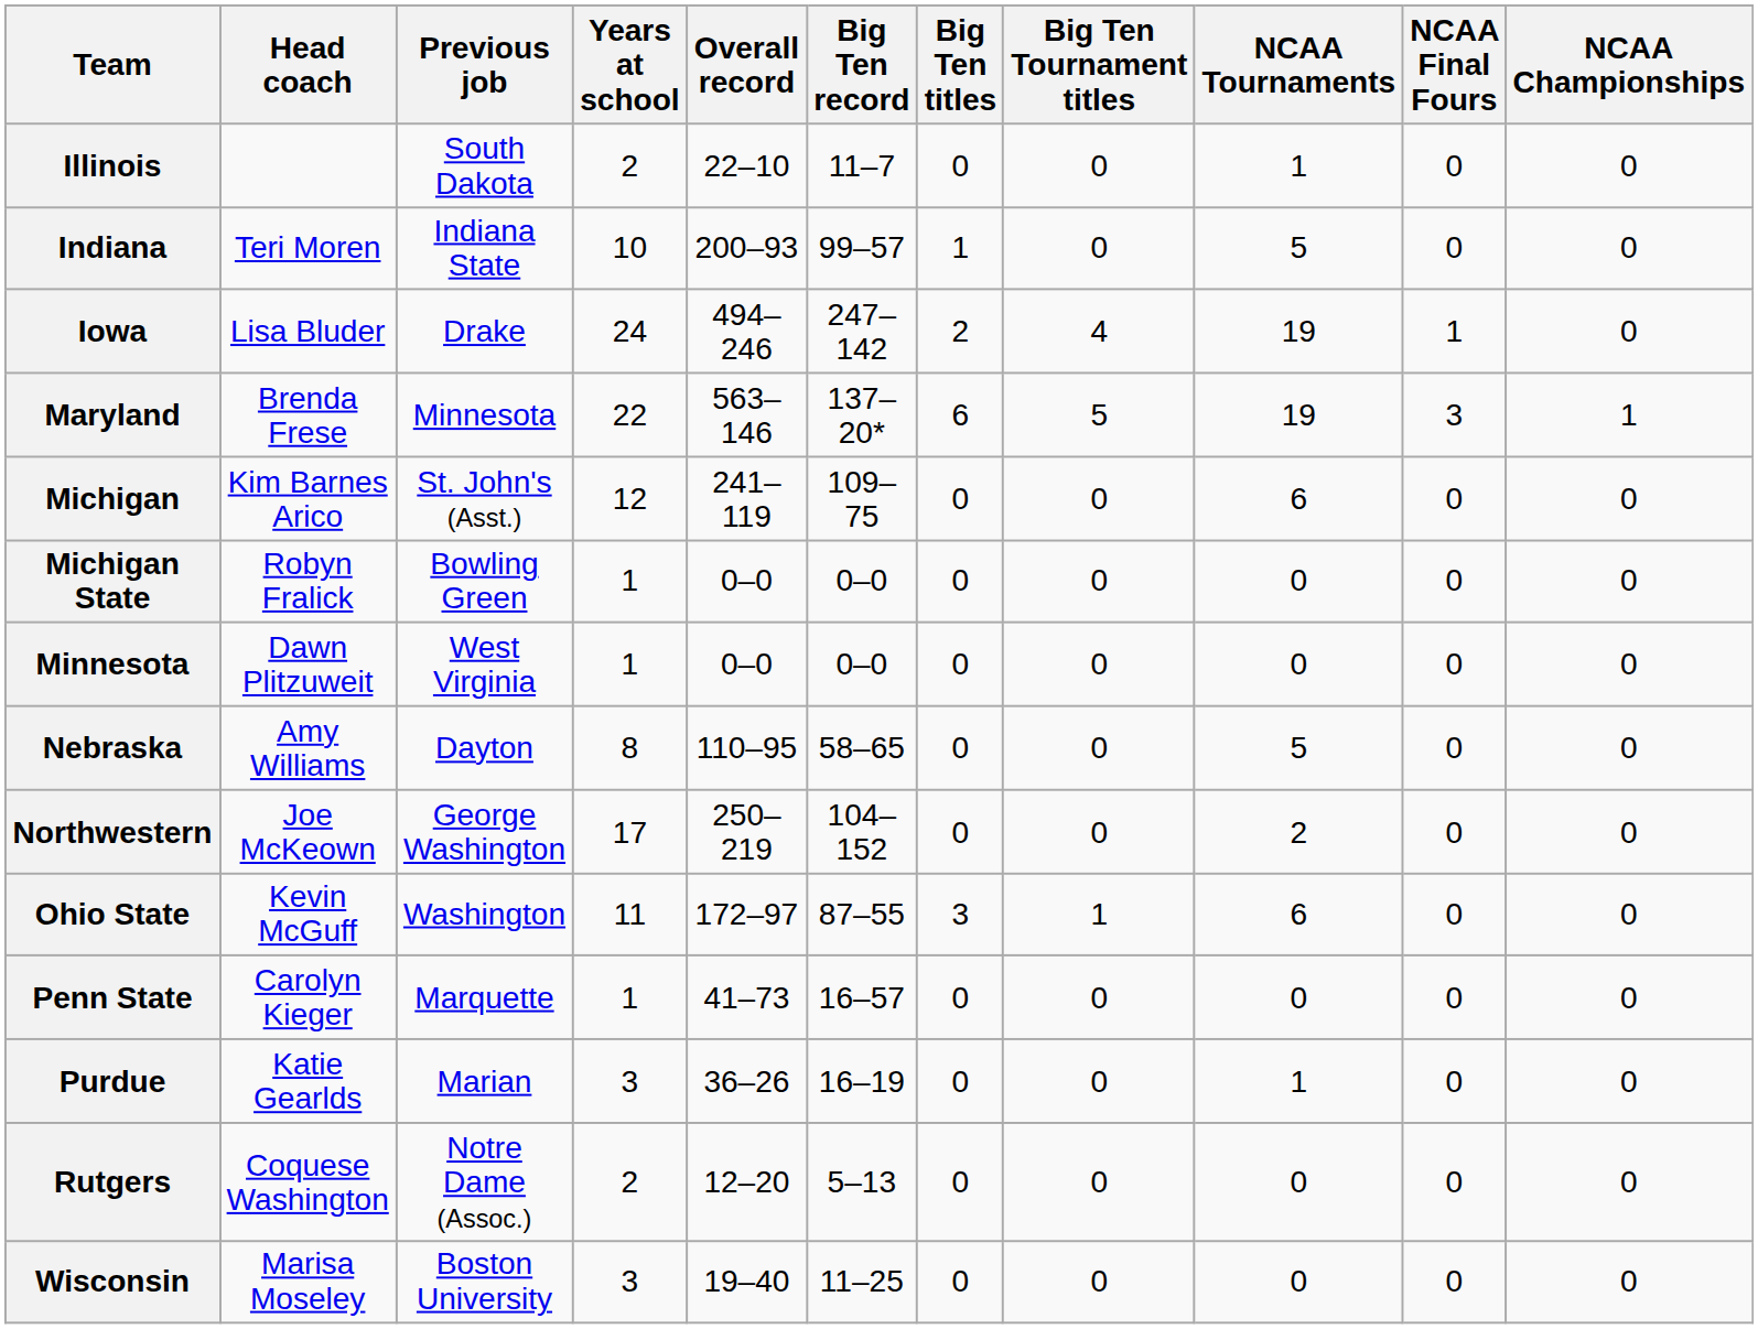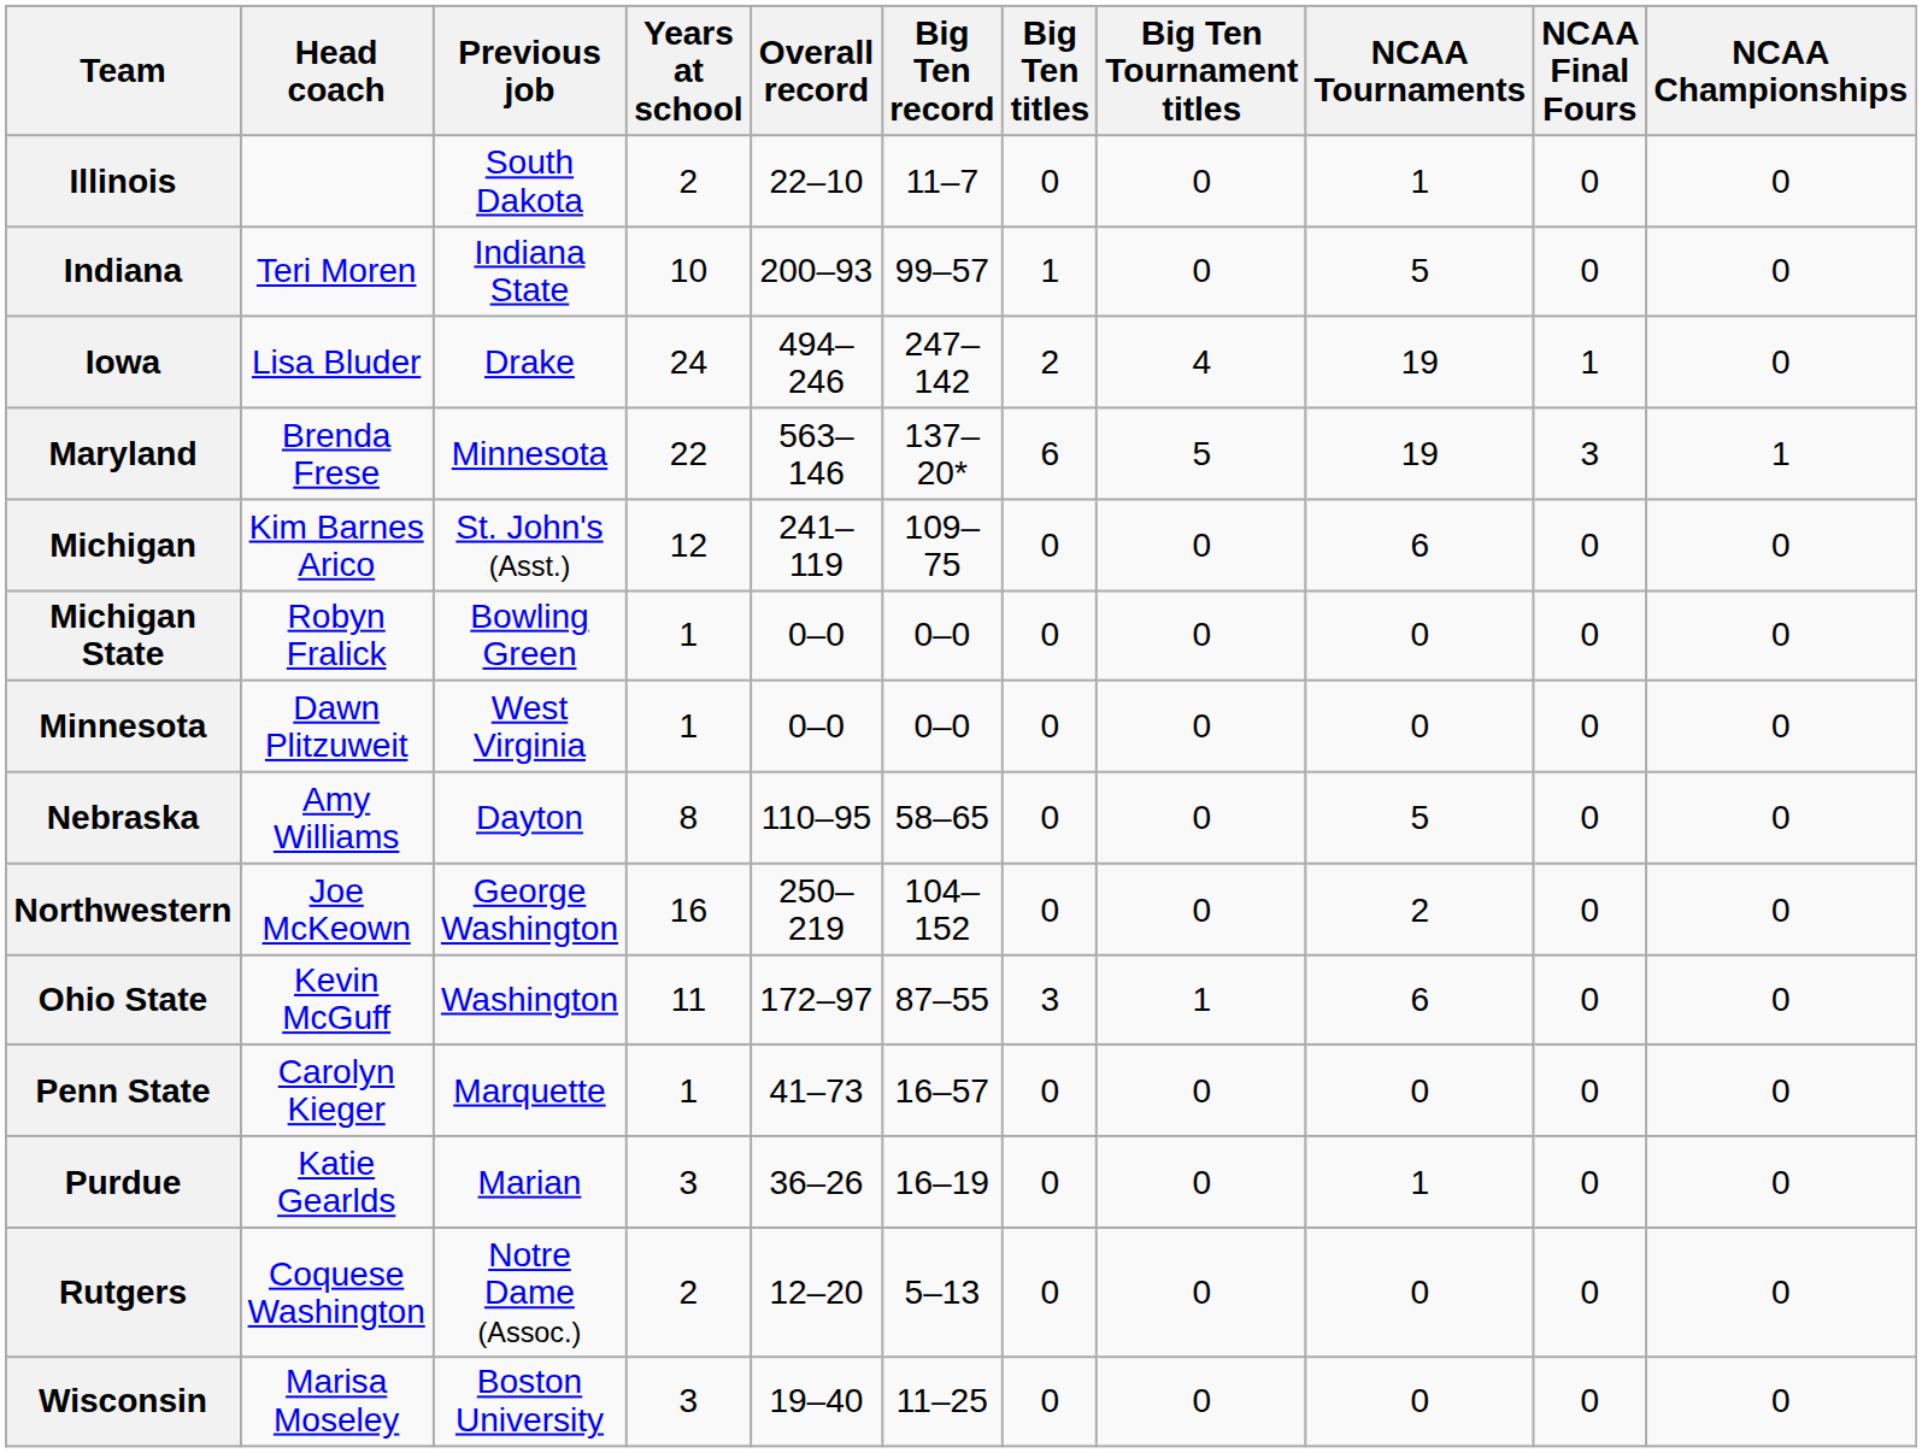 <table class="wikitable sortable" style="text-align: center;font-size:90%;">
 <tr>
 <th width="110">Team</th>
 <th>Head coach</th>
 <th>Previous job</th>
 <th>Years at school</th>
 <th>Overall record</th>
 <th>Big Ten record</th>
 <th>Big Ten titles</th>
 <th>Big Ten Tournament titles</th>
 <th>NCAA Tournaments</th>
 <th>NCAA Final Fours</th>
 <th>NCAA Championships</th>
 </tr>
 <tr>
 <th style=>Illinois</th>
 <td></td>
 <td><a href='#'>South Dakota</a></td>
 <td>2</td>
 <td>22–10</td>
 <td>11–7</td>
 <td>0</td>
 <td>0</td>
 <td>1</td>
 <td>0</td>
 <td>0</td>
 </tr>
 <tr>
 <th style=>Indiana</th>
 <td><a href='#'>Teri Moren</a></td>
 <td><a href='#'>Indiana State</a></td>
 <td>10</td>
 <td>200–93</td>
 <td>99–57</td>
 <td>1</td>
 <td>0</td>
 <td>5</td>
 <td>0</td>
 <td>0</td>
 </tr>
 <tr>
 <th style=>Iowa</th>
 <td><a href='#'>Lisa Bluder</a></td>
 <td><a href='#'>Drake</a></td>
 <td>24</td>
 <td>494–246</td>
 <td>247–142</td>
 <td>2</td>
 <td>4</td>
 <td>19</td>
 <td>1</td>
 <td>0</td>
 </tr>
 <tr>
 <th style=>Maryland</th>
 <td><a href='#'>Brenda Frese</a></td>
 <td><a href='#'>Minnesota</a></td>
 <td>22</td>
 <td>563–146</td>
 <td>137–20*</td>
 <td>6</td>
 <td>5</td>
 <td>19</td>
 <td>3</td>
 <td>1</td>
 </tr>
 <tr>
 <th style=>Michigan</th>
 <td><a href='#'>Kim Barnes Arico</a></td>
 <td><a href='#'>St. John's</a> <small>(Asst.)</small></td>
 <td>12</td>
 <td>241–119</td>
 <td>109–75</td>
 <td>0</td>
 <td>0</td>
 <td>6</td>
 <td>0</td>
 <td>0</td>
 </tr>
 <tr>
 <th style=>Michigan State</th>
 <td><a href='#'>Robyn Fralick</a></td>
 <td><a href='#'>Bowling Green</a></td>
 <td>1</td>
 <td>0–0</td>
 <td>0–0</td>
 <td>0</td>
 <td>0</td>
 <td>0</td>
 <td>0</td>
 <td>0</td>
 </tr>
 <tr>
 <th style=>Minnesota</th>
 <td><a href='#'>Dawn Plitzuweit</a></td>
 <td><a href='#'>West Virginia</a></td>
 <td>1</td>
 <td>0–0</td>
 <td>0–0</td>
 <td>0</td>
 <td>0</td>
 <td>0</td>
 <td>0</td>
 <td>0</td>
 </tr>
 <tr>
 <th style=>Nebraska</th>
 <td><a href='#'>Amy Williams</a></td>
 <td><a href='#'>Dayton</a></td>
 <td>8</td>
 <td>110–95</td>
 <td>58–65</td>
 <td>0</td>
 <td>0</td>
 <td>5</td>
 <td>0</td>
 <td>0</td>
 </tr>
 <tr>
 <th style=>Northwestern</th>
 <td><a href='#'>Joe McKeown</a></td>
 <td><a href='#'>George Washington</a></td>
-<td>17</td>
+<td>16</td>
 <td>250–219</td>
 <td>104–152</td>
 <td>0</td>
 <td>0</td>
 <td>2</td>
 <td>0</td>
 <td>0</td>
 </tr>
 <tr>
 <th style=>Ohio State</th>
 <td><a href='#'>Kevin McGuff</a></td>
 <td><a href='#'>Washington</a></td>
 <td>11</td>
 <td>172–97</td>
 <td>87–55</td>
 <td>3</td>
 <td>1</td>
 <td>6</td>
 <td>0</td>
 <td>0</td>
 </tr>
 <tr>
 <th style=>Penn State</th>
 <td><a href='#'>Carolyn Kieger</a></td>
 <td><a href='#'>Marquette</a></td>
 <td>1</td>
 <td>41–73</td>
 <td>16–57</td>
 <td>0</td>
 <td>0</td>
 <td>0</td>
 <td>0</td>
 <td>0</td>
 </tr>
 <tr>
 <th style=>Purdue</th>
 <td><a href='#'>Katie Gearlds</a></td>
 <td><a href='#'>Marian</a></td>
 <td>3</td>
 <td>36–26</td>
 <td>16–19</td>
 <td>0</td>
 <td>0</td>
 <td>1</td>
 <td>0</td>
 <td>0</td>
 </tr>
 <tr>
 <th style=>Rutgers</th>
 <td><a href='#'>Coquese Washington</a></td>
 <td><a href='#'>Notre Dame</a> <small>(Assoc.)</small></td>
 <td>2</td>
 <td>12–20</td>
 <td>5–13</td>
 <td>0</td>
 <td>0</td>
 <td>0</td>
 <td>0</td>
 <td>0</td>
 </tr>
 <tr>
 <th style=>Wisconsin</th>
 <td><a href='#'>Marisa Moseley</a></td>
 <td><a href='#'>Boston University</a></td>
 <td>3</td>
 <td>19–40</td>
 <td>11–25</td>
 <td>0</td>
 <td>0</td>
 <td>0</td>
 <td>0</td>
 <td>0</td>
 </tr>
 </table>
